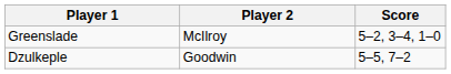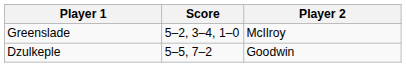 <table class="wikitable" style="font-size: 100%">
 <tr>
 <th width=200>Player 1</th>
+<th width=100>Score</th>
 <th width=200>Player 2</th>
-<th width=100>Score</th>
 </tr>
 <tr>
 <td>Greenslade</td>
+<td>5–2, 3–4, 1–0</td>
 <td>McIlroy</td>
-<td>5–2, 3–4, 1–0</td>
 </tr>
 <tr>
 <td>Dzulkeple</td>
+<td>5–5, 7–2</td>
 <td>Goodwin</td>
-<td>5–5, 7–2</td>
 </tr>
 </table>
